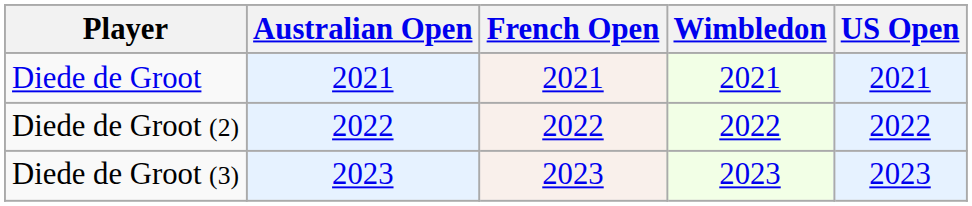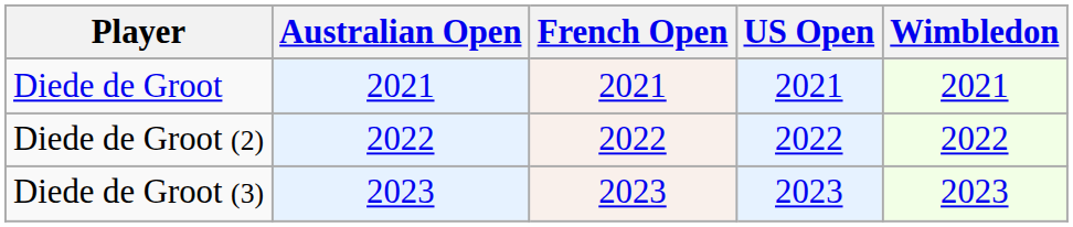 <table class="wikitable sortable" style="text-align:center">
 <tr>
 <th>Player</th>
 <th><a href='#'>Australian Open</a></th>
 <th><a href='#'>French Open</a></th>
+<th><a href='#'>US Open</a></th>
 <th><a href='#'>Wimbledon</a></th>
-<th><a href='#'>US Open</a></th>
 </tr>
 <tr>
 <td style="text-align:left;"> <a href='#'>Diede de Groot</a></td>
 <td style="background: #e6f2ff;"><a href='#'>2021</a></td>
 <td style="background: #f9f0eb;"><a href='#'>2021</a></td>
+<td style="background: #e6f2ff;"><a href='#'>2021</a></td>
 <td style="background: #f2ffe6;"><a href='#'>2021</a></td>
-<td style="background: #e6f2ff;"><a href='#'>2021</a></td>
 </tr>
 <tr>
 <td style="text-align:left;"> Diede de Groot <small>(2)</small></td>
 <td style="background: #e6f2ff;"><a href='#'>2022</a></td>
 <td style="background: #f9f0eb;"><a href='#'>2022</a></td>
+<td style="background: #e6f2ff;"><a href='#'>2022</a></td>
 <td style="background: #f2ffe6;"><a href='#'>2022</a></td>
-<td style="background: #e6f2ff;"><a href='#'>2022</a></td>
 </tr>
 <tr>
 <td style="text-align:left;"> Diede de Groot <small>(3)</small></td>
 <td style="background: #e6f2ff;"><a href='#'>2023</a></td>
 <td style="background: #f9f0eb;"><a href='#'>2023</a></td>
+<td style="background: #e6f2ff;"><a href='#'>2023</a></td>
 <td style="background: #f2ffe6;"><a href='#'>2023</a></td>
-<td style="background: #e6f2ff;"><a href='#'>2023</a></td>
 </tr>
 </table>
